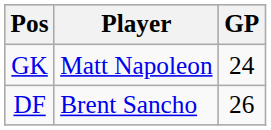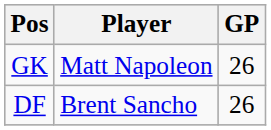 <table class=wikitable>
 <tr>
 <th>Pos</th>
 <th>Player</th>
 <th>GP</th>
 </tr>
 <tr>
 <td align="center"><a href='#'>GK</a></td>
 <td> <a href='#'>Matt Napoleon</a></td>
-<td align="center">24</td>
+<td align="center">26</td>
 </tr>
 <tr>
 <td align="center"><a href='#'>DF</a></td>
 <td> <a href='#'>Brent Sancho</a></td>
 <td align="center">26</td>
 </tr>
 </table>
